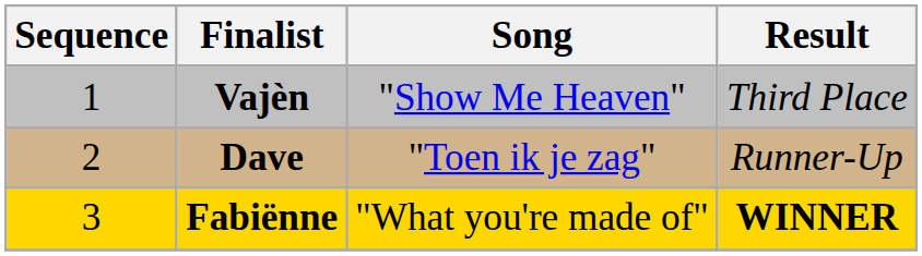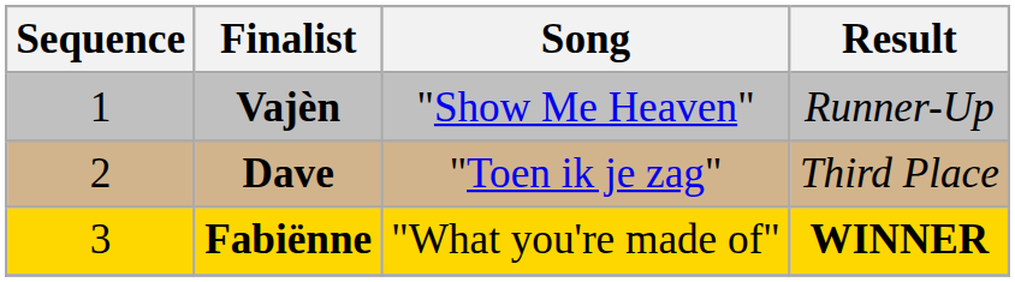 <table class="wikitable" style="text-align: center; width: auto;">
 <tr>
 <th>Sequence</th>
 <th>Finalist</th>
 <th>Song</th>
 <th>Result</th>
 </tr>
 <tr bgcolor="silver">
 <td>1</td>
 <td><strong>Vajèn</strong></td>
 <td>"<a href='#'>Show Me Heaven</a>"</td>
-<td><em>Third Place</em></td>
+<td><em>Runner-Up</em></td>
 </tr>
 <tr bgcolor="tan">
 <td>2</td>
 <td><strong>Dave</strong></td>
 <td>"<a href='#'>Toen ik je zag</a>"</td>
-<td><em>Runner-Up</em></td>
+<td><em>Third Place</em></td>
 </tr>
 <tr bgcolor="gold">
 <td>3</td>
 <td><strong>Fabiënne</strong></td>
 <td>"What you're made of"</td>
 <td><strong>WINNER</strong></td>
 </tr>
 <tr>
 </tr>
 </table>
